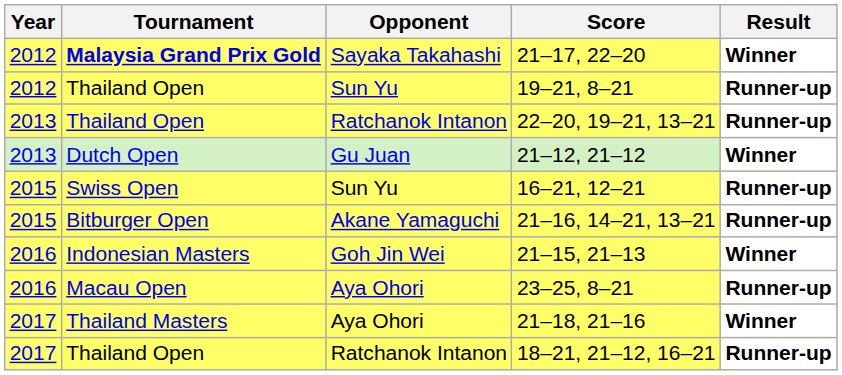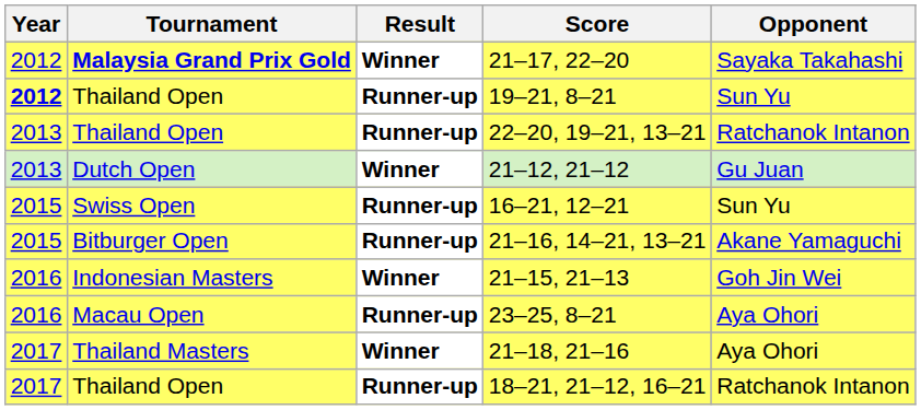 <table class="sortable wikitable" style="font-size: 90%">
 <tr>
 <th>Year</th>
 <th>Tournament</th>
+<th>Result</th>
+<th>Score</th>
 <th>Opponent</th>
-<th>Score</th>
-<th>Result</th>
 </tr>
 <tr style="background:#FFFF67">
 <td align="center"><a href='#'>2012</a></td>
 <td align="left"><strong><a href='#'>Malaysia Grand Prix Gold</a></strong></td>
+<td style="text-align:left; background:white"> <strong>Winner</strong></td>
+<td align="left">21–17, 22–20</td>
 <td align="left"> <a href='#'>Sayaka Takahashi</a></td>
-<td align="left">21–17, 22–20</td>
-<td style="text-align:left; background:white"> <strong>Winner</strong></td>
 </tr>
 <tr style="background:#FFFF67">
-<td align="center"><a href='#'>2012</a></td>
+<td align="center"><strong><a href='#'>2012</a></strong></td>
 <td align="left">Thailand Open</td>
+<td style="text-align:left; background:white"> <strong>Runner-up</strong></td>
+<td align="left">19–21, 8–21</td>
 <td align="left"> <a href='#'>Sun Yu</a></td>
-<td align="left">19–21, 8–21</td>
-<td style="text-align:left; background:white"> <strong>Runner-up</strong></td>
 </tr>
 <tr style="background:#FFFF67">
 <td align="center"><a href='#'>2013</a></td>
 <td align="left"><a href='#'>Thailand Open</a></td>
+<td style="text-align:left; background:white"> <strong>Runner-up</strong></td>
+<td align="left">22–20, 19–21, 13–21</td>
 <td align="left"> <a href='#'>Ratchanok Intanon</a></td>
-<td align="left">22–20, 19–21, 13–21</td>
-<td style="text-align:left; background:white"> <strong>Runner-up</strong></td>
 </tr>
 <tr style="background:#D4F1C5">
 <td align="center"><a href='#'>2013</a></td>
 <td align="left"><a href='#'>Dutch Open</a></td>
+<td style="text-align:left; background:white"> <strong>Winner</strong></td>
+<td align="left">21–12, 21–12</td>
 <td align="left"> <a href='#'>Gu Juan</a></td>
-<td align="left">21–12, 21–12</td>
-<td style="text-align:left; background:white"> <strong>Winner</strong></td>
 </tr>
 <tr style="background:#FFFF67">
 <td align="center"><a href='#'>2015</a></td>
 <td align="left"><a href='#'>Swiss Open</a></td>
+<td style="text-align:left; background:white"> <strong>Runner-up</strong></td>
+<td align="left">16–21, 12–21</td>
 <td align="left"> Sun Yu</td>
-<td align="left">16–21, 12–21</td>
-<td style="text-align:left; background:white"> <strong>Runner-up</strong></td>
 </tr>
 <tr style="background:#FFFF67">
 <td align="center"><a href='#'>2015</a></td>
 <td align="left"><a href='#'>Bitburger Open</a></td>
+<td style="text-align:left; background:white"> <strong>Runner-up</strong></td>
+<td align="left">21–16, 14–21, 13–21</td>
 <td align="left"> <a href='#'>Akane Yamaguchi</a></td>
-<td align="left">21–16, 14–21, 13–21</td>
-<td style="text-align:left; background:white"> <strong>Runner-up</strong></td>
 </tr>
 <tr style="background:#FFFF67">
 <td align="center"><a href='#'>2016</a></td>
 <td align="left"><a href='#'>Indonesian Masters</a></td>
+<td style="text-align:left; background:white"> <strong>Winner</strong></td>
+<td align="left">21–15, 21–13</td>
 <td align="left"> <a href='#'>Goh Jin Wei</a></td>
-<td align="left">21–15, 21–13</td>
-<td style="text-align:left; background:white"> <strong>Winner</strong></td>
 </tr>
 <tr style="background:#FFFF67">
 <td align="center"><a href='#'>2016</a></td>
 <td align="left"><a href='#'>Macau Open</a></td>
+<td style="text-align:left; background:white"> <strong>Runner-up</strong></td>
+<td align="left">23–25, 8–21</td>
 <td align="left"> <a href='#'>Aya Ohori</a></td>
-<td align="left">23–25, 8–21</td>
-<td style="text-align:left; background:white"> <strong>Runner-up</strong></td>
 </tr>
 <tr style="background:#FFFF67">
 <td align="center"><a href='#'>2017</a></td>
 <td align="left"><a href='#'>Thailand Masters</a></td>
+<td style="text-align:left; background:white"> <strong>Winner</strong></td>
+<td align="left">21–18, 21–16</td>
 <td align="left"> Aya Ohori</td>
-<td align="left">21–18, 21–16</td>
-<td style="text-align:left; background:white"> <strong>Winner</strong></td>
 </tr>
 <tr style="background:#FFFF67">
 <td align="center"><a href='#'>2017</a></td>
 <td align="left">Thailand Open</td>
+<td style="text-align:left; background:white"> <strong>Runner-up</strong></td>
+<td align="left">18–21, 21–12, 16–21</td>
 <td align="left"> Ratchanok Intanon</td>
-<td align="left">18–21, 21–12, 16–21</td>
-<td style="text-align:left; background:white"> <strong>Runner-up</strong></td>
 </tr>
 </table>
